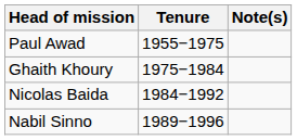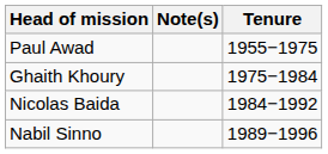 <table class=wikitable>
 <tr>
 <th>Head of mission</th>
+<th>Note(s)</th>
 <th>Tenure</th>
-<th>Note(s)</th>
 </tr>
 <tr>
 <td>Paul Awad</td>
+<td></td>
 <td>1955−1975</td>
-<td></td>
 </tr>
 <tr>
 <td>Ghaith Khoury</td>
+<td></td>
 <td>1975−1984</td>
-<td></td>
 </tr>
 <tr>
 <td>Nicolas Baida</td>
+<td></td>
 <td>1984−1992</td>
-<td></td>
 </tr>
 <tr>
 <td>Nabil Sinno</td>
+<td></td>
 <td>1989−1996</td>
-<td></td>
 </tr>
 </table>
